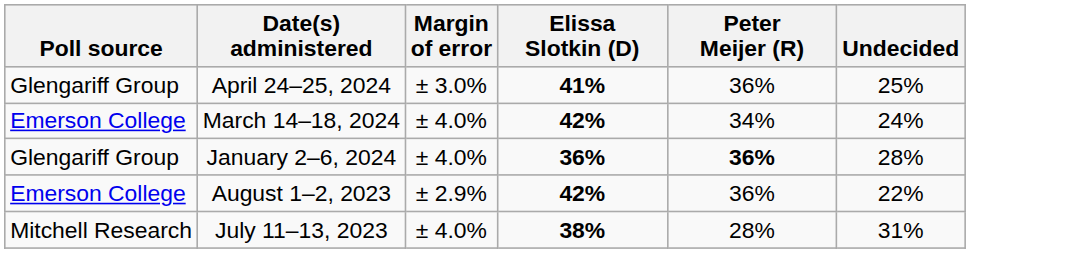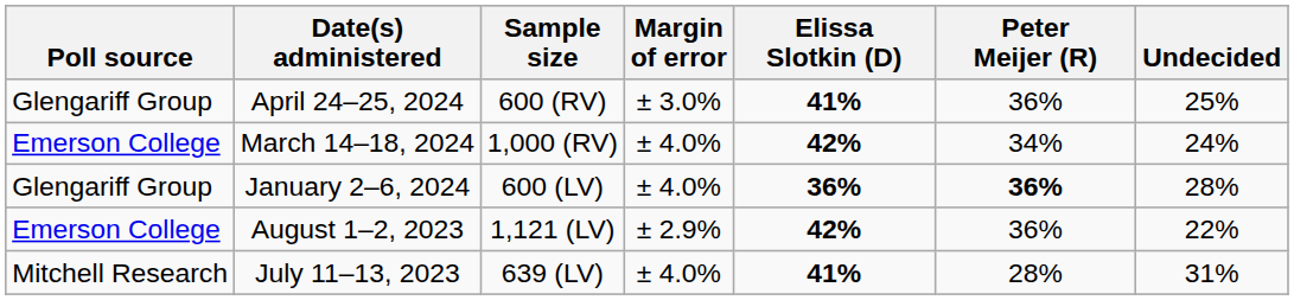 <table class="wikitable" style="font-size:90%;text-align:center;">
 <tr style="vertical-align:bottom">
 <th>Poll source</th>
 <th>Date(s)<br>administered</th>
+<th>Sample<br>size</th>
 <th>Margin<br>of error</th>
 <th style="width:100px;">Elissa<br>Slotkin (D)</th>
 <th style="width:100px;">Peter<br>Meijer (R)</th>
 <th>Undecided</th>
 </tr>
 <tr>
 <td style="text-align:left;">Glengariff Group</td>
 <td>April 24–25, 2024</td>
+<td>600 (RV)</td>
 <td>± 3.0%</td>
 <td><strong>41%</strong></td>
 <td>36%</td>
 <td>25%</td>
 </tr>
 <tr>
 <td style="text-align:left;"><a href='#'>Emerson College</a></td>
 <td>March 14–18, 2024</td>
+<td>1,000 (RV)</td>
 <td>± 4.0%</td>
 <td><strong>42%</strong></td>
 <td>34%</td>
 <td>24%</td>
 </tr>
 <tr>
 <td style="text-align:left;">Glengariff Group</td>
 <td>January 2–6, 2024</td>
+<td>600 (LV)</td>
 <td>± 4.0%</td>
 <td><strong>36%</strong></td>
 <td><strong>36%</strong></td>
 <td>28%</td>
 </tr>
 <tr>
 <td style="text-align:left;"><a href='#'>Emerson College</a></td>
 <td>August 1–2, 2023</td>
+<td>1,121 (LV)</td>
 <td>± 2.9%</td>
 <td><strong>42%</strong></td>
 <td>36%</td>
 <td>22%</td>
 </tr>
 <tr>
 <td style="text-align:left;">Mitchell Research</td>
 <td>July 11–13, 2023</td>
+<td>639 (LV)</td>
 <td>± 4.0%</td>
-<td><strong>38%</strong></td>
+<td><strong>41%</strong></td>
 <td>28%</td>
 <td>31%</td>
 </tr>
 </table>
